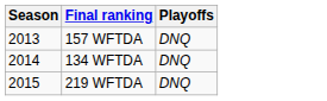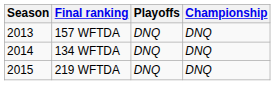 <table class="wikitable sortable">
 <tr>
 <th>Season</th>
 <th><a href='#'>Final ranking</a></th>
 <th>Playoffs</th>
+<th><a href='#'>Championship</a></th>
 </tr>
 <tr>
 <td>2013</td>
 <td>157 WFTDA</td>
+<td><em>DNQ</em></td>
 <td><em>DNQ</em></td>
 </tr>
 <tr>
 <td>2014</td>
 <td>134 WFTDA</td>
 <td><em>DNQ</em></td>
+<td><em>DNQ</em></td>
 </tr>
 <tr>
 <td>2015</td>
 <td>219 WFTDA</td>
 <td><em>DNQ</em></td>
+<td><em>DNQ</em></td>
 </tr>
 </table>
